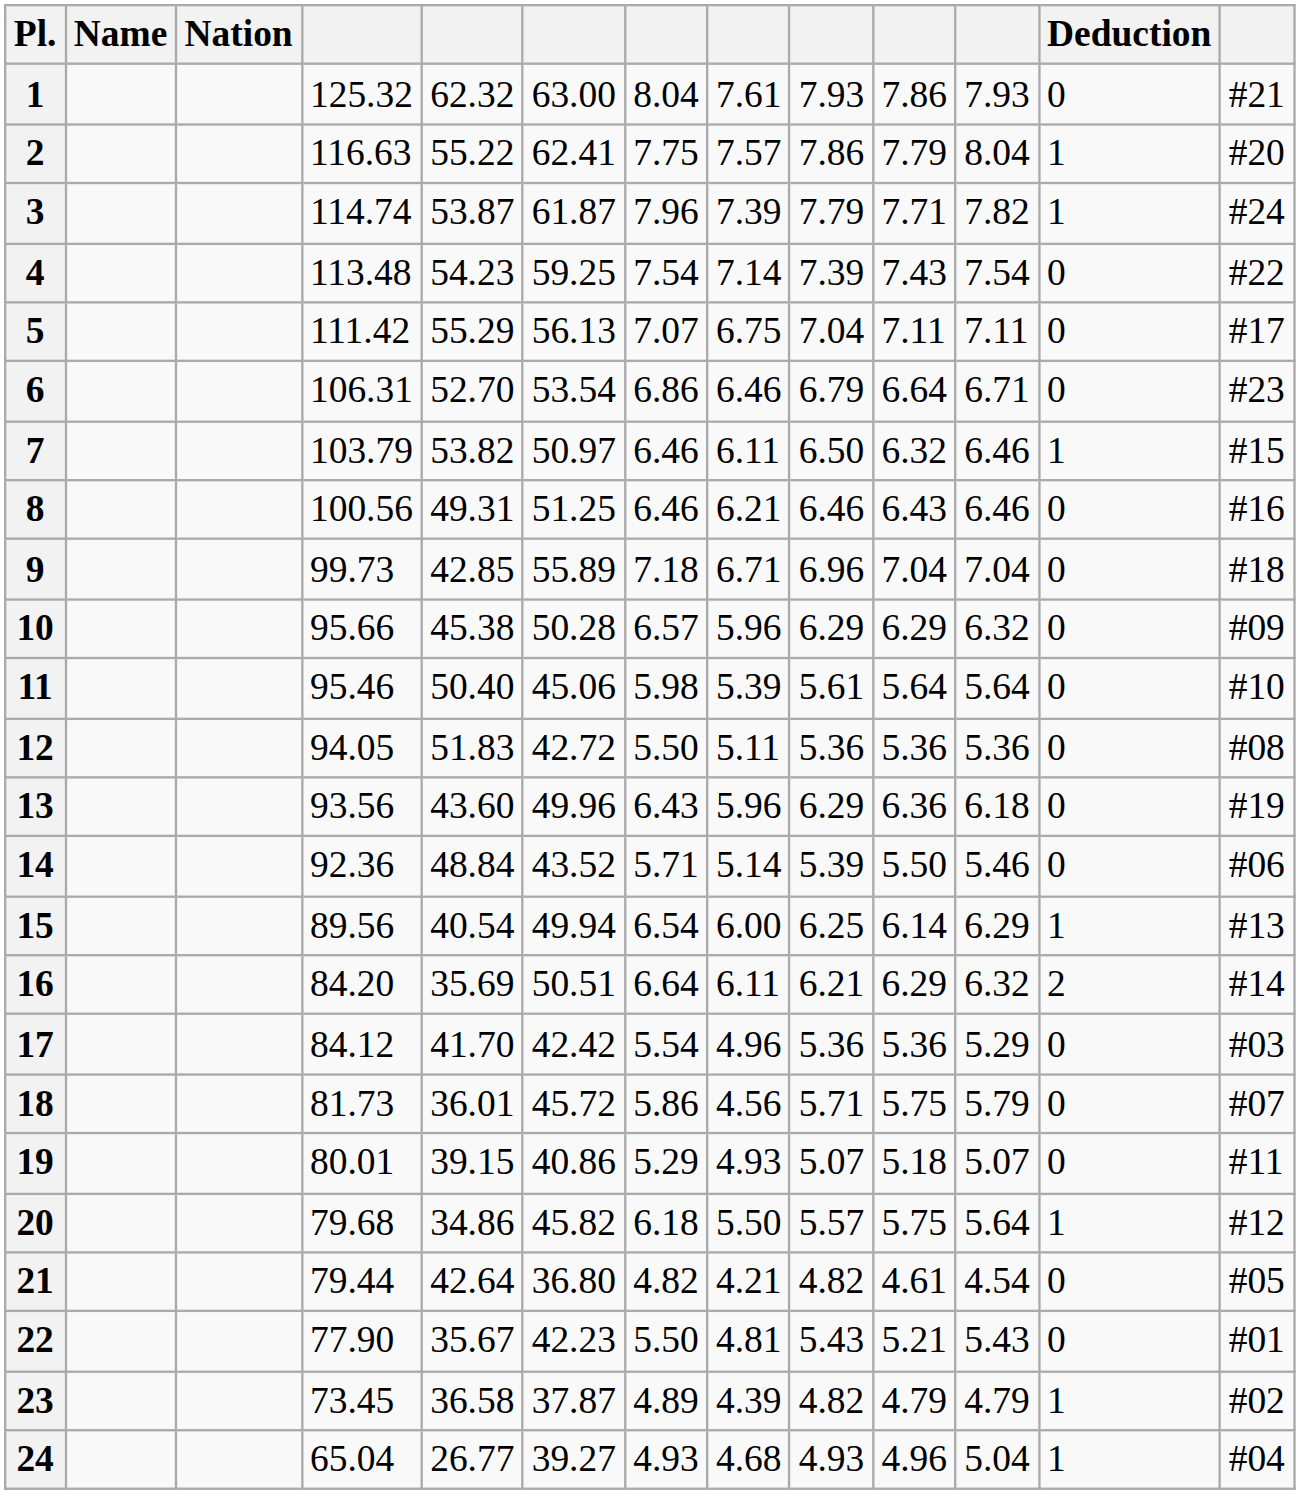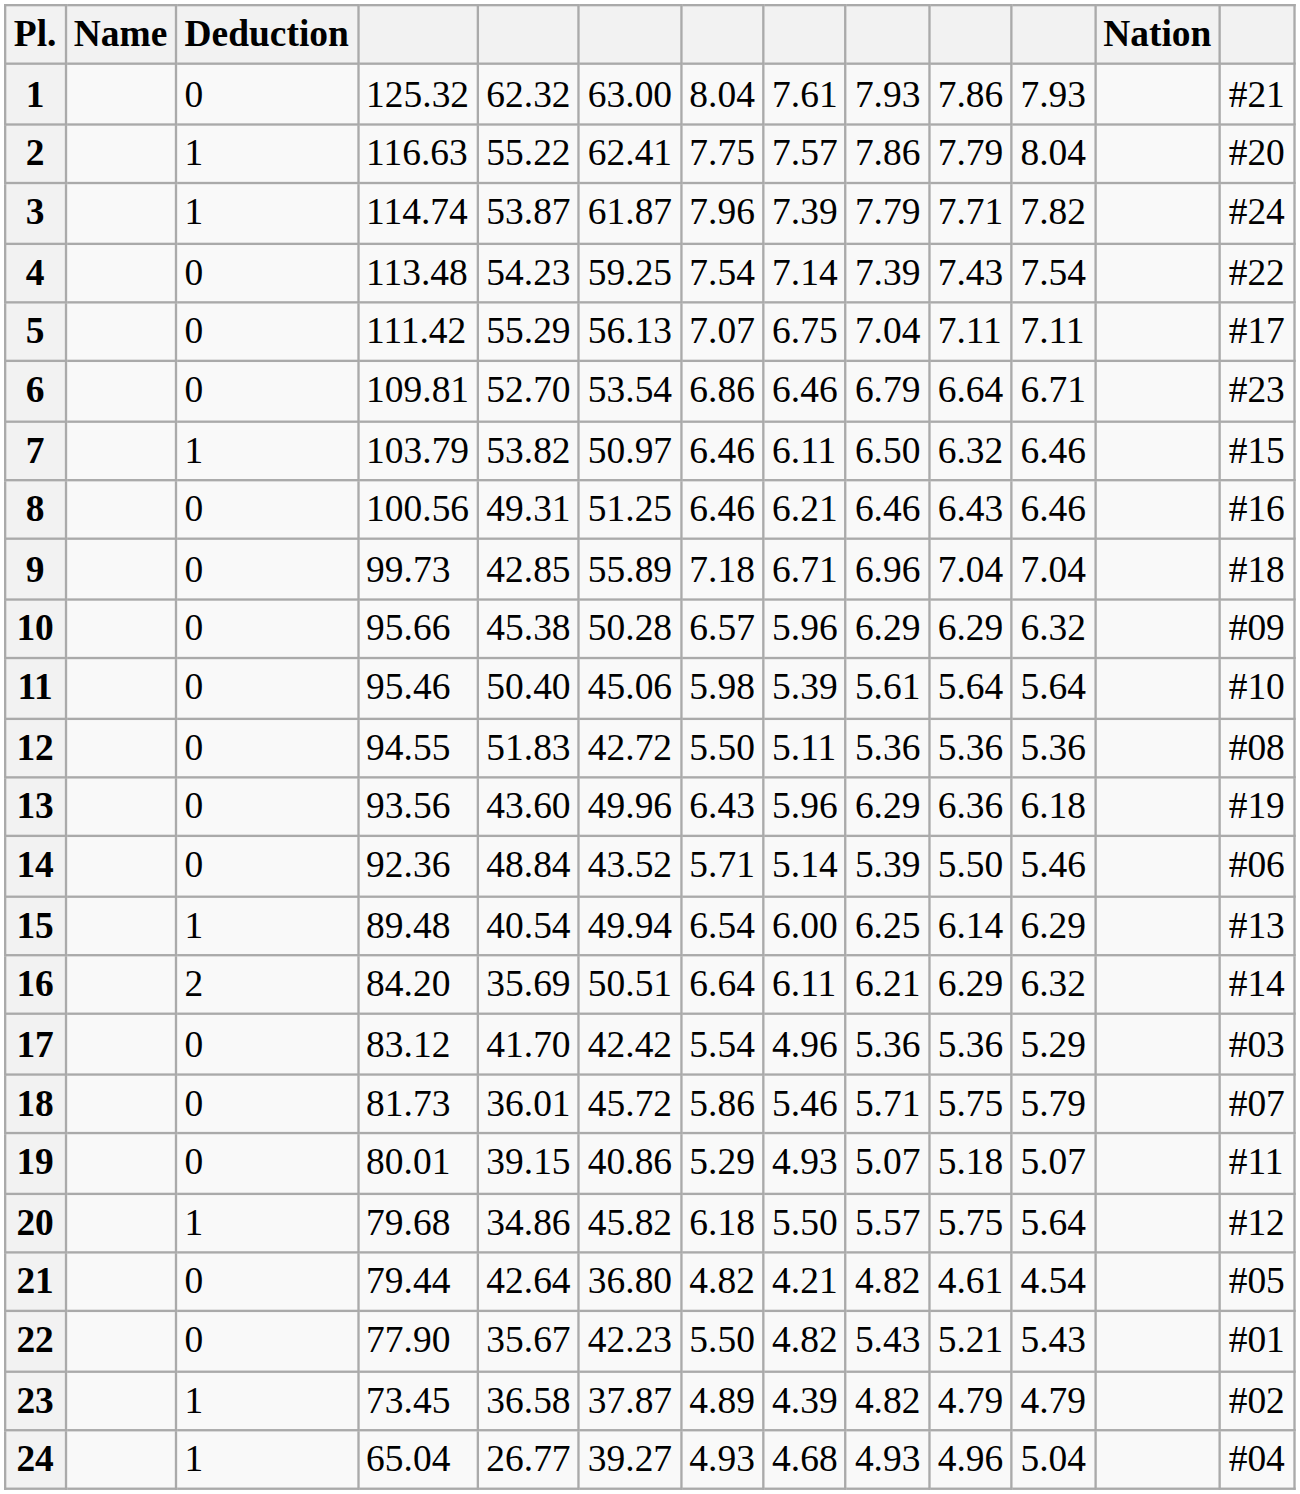 <table class="wikitable sortable">
 <tr>
 <th>Pl.</th>
 <th>Name</th>
-<th>Nation</th>
+<th>Deduction</th>
 <th></th>
 <th></th>
 <th></th>
 <th></th>
 <th></th>
 <th></th>
 <th></th>
 <th></th>
-<th>Deduction</th>
+<th>Nation</th>
 <th></th>
 </tr>
 <tr>
 <th>1</th>
 <td></td>
-<td></td>
+<td>0</td>
 <td>125.32</td>
 <td>62.32</td>
 <td>63.00</td>
 <td>8.04</td>
 <td>7.61</td>
 <td>7.93</td>
 <td>7.86</td>
 <td>7.93</td>
-<td>0</td>
+<td></td>
 <td>#21</td>
 </tr>
 <tr>
 <th>2</th>
 <td></td>
-<td></td>
+<td>1</td>
 <td>116.63</td>
 <td>55.22</td>
 <td>62.41</td>
 <td>7.75</td>
 <td>7.57</td>
 <td>7.86</td>
 <td>7.79</td>
 <td>8.04</td>
-<td>1</td>
+<td></td>
 <td>#20</td>
 </tr>
 <tr>
 <th>3</th>
 <td></td>
-<td></td>
+<td>1</td>
 <td>114.74</td>
 <td>53.87</td>
 <td>61.87</td>
 <td>7.96</td>
 <td>7.39</td>
 <td>7.79</td>
 <td>7.71</td>
 <td>7.82</td>
-<td>1</td>
+<td></td>
 <td>#24</td>
 </tr>
 <tr>
 <th>4</th>
 <td></td>
-<td></td>
+<td>0</td>
 <td>113.48</td>
 <td>54.23</td>
 <td>59.25</td>
 <td>7.54</td>
 <td>7.14</td>
 <td>7.39</td>
 <td>7.43</td>
 <td>7.54</td>
-<td>0</td>
+<td></td>
 <td>#22</td>
 </tr>
 <tr>
 <th>5</th>
 <td></td>
-<td></td>
+<td>0</td>
 <td>111.42</td>
 <td>55.29</td>
 <td>56.13</td>
 <td>7.07</td>
 <td>6.75</td>
 <td>7.04</td>
 <td>7.11</td>
 <td>7.11</td>
-<td>0</td>
+<td></td>
 <td>#17</td>
 </tr>
 <tr>
 <th>6</th>
 <td></td>
-<td></td>
-<td>106.31</td>
+<td>0</td>
+<td>109.81</td>
 <td>52.70</td>
 <td>53.54</td>
 <td>6.86</td>
 <td>6.46</td>
 <td>6.79</td>
 <td>6.64</td>
 <td>6.71</td>
-<td>0</td>
+<td></td>
 <td>#23</td>
 </tr>
 <tr>
 <th>7</th>
 <td></td>
-<td></td>
+<td>1</td>
 <td>103.79</td>
 <td>53.82</td>
 <td>50.97</td>
 <td>6.46</td>
 <td>6.11</td>
 <td>6.50</td>
 <td>6.32</td>
 <td>6.46</td>
-<td>1</td>
+<td></td>
 <td>#15</td>
 </tr>
 <tr>
 <th>8</th>
 <td></td>
-<td></td>
+<td>0</td>
 <td>100.56</td>
 <td>49.31</td>
 <td>51.25</td>
 <td>6.46</td>
 <td>6.21</td>
 <td>6.46</td>
 <td>6.43</td>
 <td>6.46</td>
-<td>0</td>
+<td></td>
 <td>#16</td>
 </tr>
 <tr>
 <th>9</th>
 <td></td>
-<td></td>
+<td>0</td>
 <td>99.73</td>
 <td>42.85</td>
 <td>55.89</td>
 <td>7.18</td>
 <td>6.71</td>
 <td>6.96</td>
 <td>7.04</td>
 <td>7.04</td>
-<td>0</td>
+<td></td>
 <td>#18</td>
 </tr>
 <tr>
 <th>10</th>
 <td></td>
-<td></td>
+<td>0</td>
 <td>95.66</td>
 <td>45.38</td>
 <td>50.28</td>
 <td>6.57</td>
 <td>5.96</td>
 <td>6.29</td>
 <td>6.29</td>
 <td>6.32</td>
-<td>0</td>
+<td></td>
 <td>#09</td>
 </tr>
 <tr>
 <th>11</th>
 <td></td>
-<td></td>
+<td>0</td>
 <td>95.46</td>
 <td>50.40</td>
 <td>45.06</td>
 <td>5.98</td>
 <td>5.39</td>
 <td>5.61</td>
 <td>5.64</td>
 <td>5.64</td>
-<td>0</td>
+<td></td>
 <td>#10</td>
 </tr>
 <tr>
 <th>12</th>
 <td></td>
-<td></td>
-<td>94.05</td>
+<td>0</td>
+<td>94.55</td>
 <td>51.83</td>
 <td>42.72</td>
 <td>5.50</td>
 <td>5.11</td>
 <td>5.36</td>
 <td>5.36</td>
 <td>5.36</td>
-<td>0</td>
+<td></td>
 <td>#08</td>
 </tr>
 <tr>
 <th>13</th>
 <td></td>
-<td></td>
+<td>0</td>
 <td>93.56</td>
 <td>43.60</td>
 <td>49.96</td>
 <td>6.43</td>
 <td>5.96</td>
 <td>6.29</td>
 <td>6.36</td>
 <td>6.18</td>
-<td>0</td>
+<td></td>
 <td>#19</td>
 </tr>
 <tr>
 <th>14</th>
 <td></td>
-<td></td>
+<td>0</td>
 <td>92.36</td>
 <td>48.84</td>
 <td>43.52</td>
 <td>5.71</td>
 <td>5.14</td>
 <td>5.39</td>
 <td>5.50</td>
 <td>5.46</td>
-<td>0</td>
+<td></td>
 <td>#06</td>
 </tr>
 <tr>
 <th>15</th>
 <td></td>
-<td></td>
-<td>89.56</td>
+<td>1</td>
+<td>89.48</td>
 <td>40.54</td>
 <td>49.94</td>
 <td>6.54</td>
 <td>6.00</td>
 <td>6.25</td>
 <td>6.14</td>
 <td>6.29</td>
-<td>1</td>
+<td></td>
 <td>#13</td>
 </tr>
 <tr>
 <th>16</th>
 <td></td>
-<td></td>
+<td>2</td>
 <td>84.20</td>
 <td>35.69</td>
 <td>50.51</td>
 <td>6.64</td>
 <td>6.11</td>
 <td>6.21</td>
 <td>6.29</td>
 <td>6.32</td>
-<td>2</td>
+<td></td>
 <td>#14</td>
 </tr>
 <tr>
 <th>17</th>
 <td></td>
-<td></td>
-<td>84.12</td>
+<td>0</td>
+<td>83.12</td>
 <td>41.70</td>
 <td>42.42</td>
 <td>5.54</td>
 <td>4.96</td>
 <td>5.36</td>
 <td>5.36</td>
 <td>5.29</td>
-<td>0</td>
+<td></td>
 <td>#03</td>
 </tr>
 <tr>
 <th>18</th>
 <td></td>
-<td></td>
+<td>0</td>
 <td>81.73</td>
 <td>36.01</td>
 <td>45.72</td>
 <td>5.86</td>
-<td>4.56</td>
+<td>5.46</td>
 <td>5.71</td>
 <td>5.75</td>
 <td>5.79</td>
-<td>0</td>
+<td></td>
 <td>#07</td>
 </tr>
 <tr>
 <th>19</th>
 <td></td>
-<td></td>
+<td>0</td>
 <td>80.01</td>
 <td>39.15</td>
 <td>40.86</td>
 <td>5.29</td>
 <td>4.93</td>
 <td>5.07</td>
 <td>5.18</td>
 <td>5.07</td>
-<td>0</td>
+<td></td>
 <td>#11</td>
 </tr>
 <tr>
 <th>20</th>
 <td></td>
-<td></td>
+<td>1</td>
 <td>79.68</td>
 <td>34.86</td>
 <td>45.82</td>
 <td>6.18</td>
 <td>5.50</td>
 <td>5.57</td>
 <td>5.75</td>
 <td>5.64</td>
-<td>1</td>
+<td></td>
 <td>#12</td>
 </tr>
 <tr>
 <th>21</th>
 <td></td>
-<td></td>
+<td>0</td>
 <td>79.44</td>
 <td>42.64</td>
 <td>36.80</td>
 <td>4.82</td>
 <td>4.21</td>
 <td>4.82</td>
 <td>4.61</td>
 <td>4.54</td>
-<td>0</td>
+<td></td>
 <td>#05</td>
 </tr>
 <tr>
 <th>22</th>
 <td></td>
-<td></td>
+<td>0</td>
 <td>77.90</td>
 <td>35.67</td>
 <td>42.23</td>
 <td>5.50</td>
-<td>4.81</td>
+<td>4.82</td>
 <td>5.43</td>
 <td>5.21</td>
 <td>5.43</td>
-<td>0</td>
+<td></td>
 <td>#01</td>
 </tr>
 <tr>
 <th>23</th>
 <td></td>
-<td></td>
+<td>1</td>
 <td>73.45</td>
 <td>36.58</td>
 <td>37.87</td>
 <td>4.89</td>
 <td>4.39</td>
 <td>4.82</td>
 <td>4.79</td>
 <td>4.79</td>
-<td>1</td>
+<td></td>
 <td>#02</td>
 </tr>
 <tr>
 <th>24</th>
 <td></td>
-<td></td>
+<td>1</td>
 <td>65.04</td>
 <td>26.77</td>
 <td>39.27</td>
 <td>4.93</td>
 <td>4.68</td>
 <td>4.93</td>
 <td>4.96</td>
 <td>5.04</td>
-<td>1</td>
+<td></td>
 <td>#04</td>
 </tr>
 </table>
